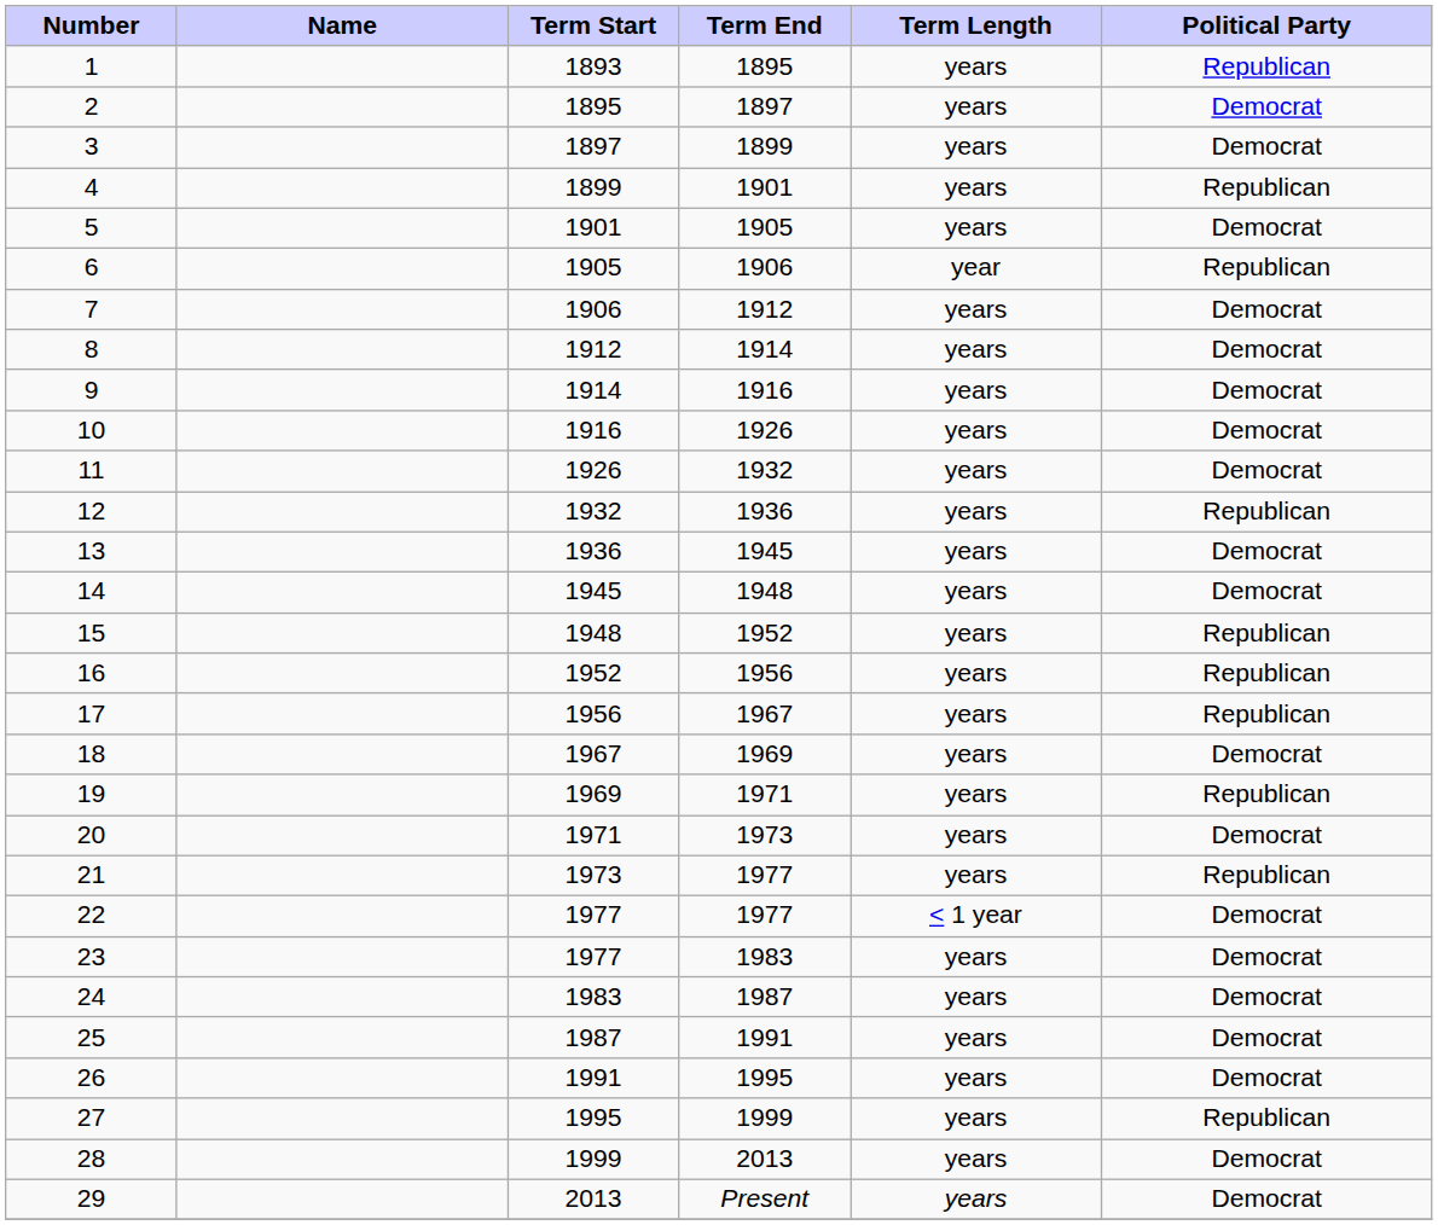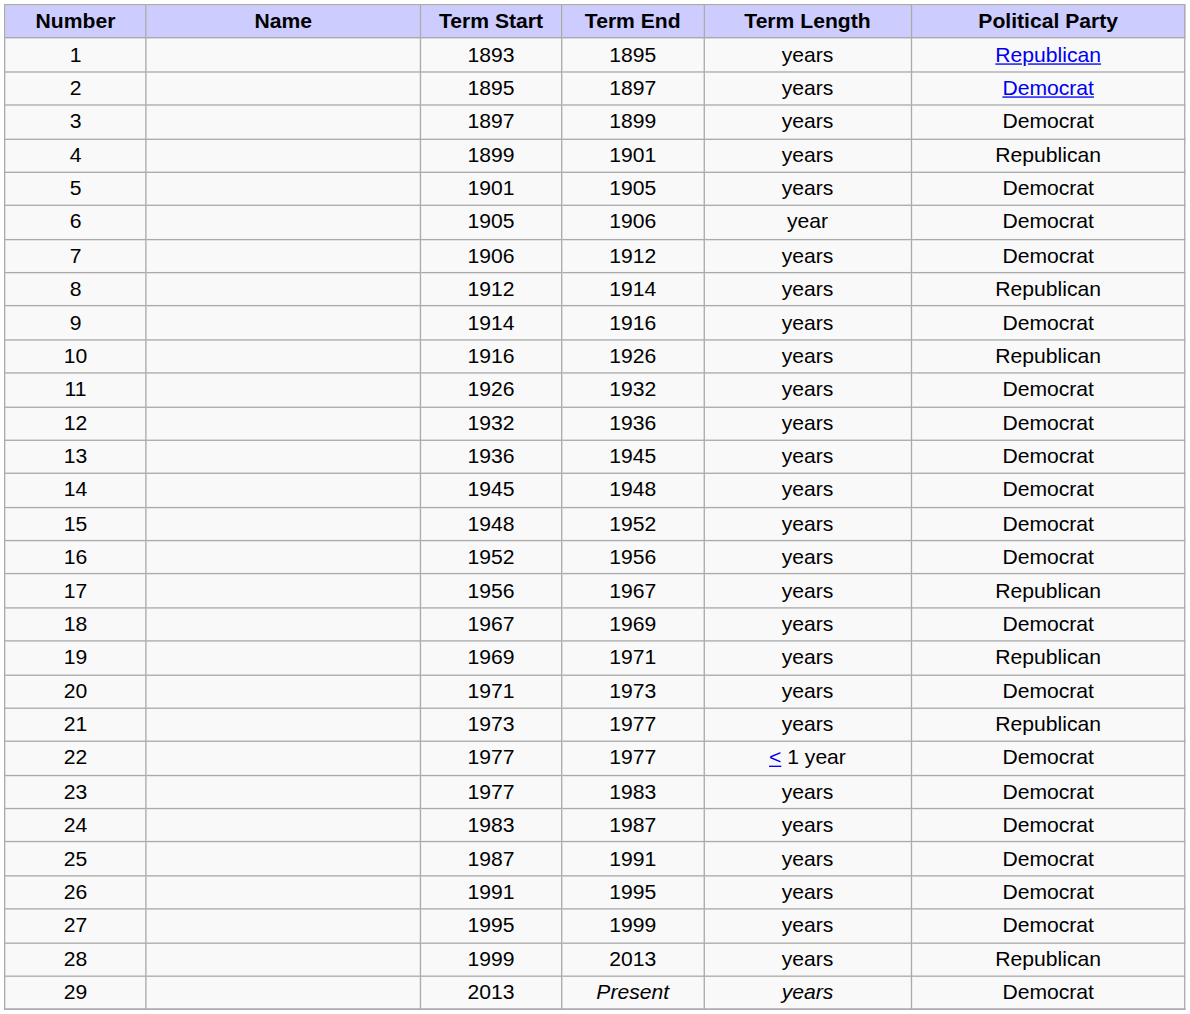 <table class="wikitable sortable" style="text-align: center">
 <tr>
 <th style="background-color:#CCCCFF; width:100px;">Number</th>
 <th style="background-color:#CCCCFF; width:200px;">Name</th>
 <th style="background-color:#CCCCFF; width:100px;">Term Start</th>
 <th style="background-color:#CCCCFF; width:100px;">Term End</th>
 <th style="background-color:#CCCCFF; width:150px;">Term Length</th>
 <th style="background-color:#CCCCFF; width:200px;">Political Party</th>
 </tr>
 <tr>
 <td>1</td>
 <td></td>
 <td>1893</td>
 <td>1895</td>
 <td> years</td>
 <td><a href='#'>Republican</a></td>
 </tr>
 <tr>
 <td>2</td>
 <td></td>
 <td>1895</td>
 <td>1897</td>
 <td> years</td>
 <td><a href='#'>Democrat</a></td>
 </tr>
 <tr>
 <td>3</td>
 <td></td>
 <td>1897</td>
 <td>1899</td>
 <td> years</td>
 <td>Democrat</td>
 </tr>
 <tr>
 <td>4</td>
 <td></td>
 <td>1899</td>
 <td>1901</td>
 <td> years</td>
 <td>Republican</td>
 </tr>
 <tr>
 <td>5</td>
 <td></td>
 <td>1901</td>
 <td>1905</td>
 <td> years</td>
 <td>Democrat</td>
 </tr>
 <tr>
 <td>6</td>
 <td></td>
 <td>1905</td>
 <td>1906</td>
 <td> year</td>
-<td>Republican</td>
+<td>Democrat</td>
 </tr>
 <tr>
 <td>7</td>
 <td></td>
 <td>1906</td>
 <td>1912</td>
 <td> years</td>
 <td>Democrat</td>
 </tr>
 <tr>
 <td>8</td>
 <td></td>
 <td>1912</td>
 <td>1914</td>
 <td> years</td>
-<td>Democrat</td>
+<td>Republican</td>
 </tr>
 <tr>
 <td>9</td>
 <td></td>
 <td>1914</td>
 <td>1916</td>
 <td> years</td>
 <td>Democrat</td>
 </tr>
 <tr>
 <td>10</td>
 <td></td>
 <td>1916</td>
 <td>1926</td>
 <td> years</td>
-<td>Democrat</td>
+<td>Republican</td>
 </tr>
 <tr>
 <td>11</td>
 <td></td>
 <td>1926</td>
 <td>1932</td>
 <td> years</td>
 <td>Democrat</td>
 </tr>
 <tr>
 <td>12</td>
 <td></td>
 <td>1932</td>
 <td>1936</td>
 <td> years</td>
-<td>Republican</td>
+<td>Democrat</td>
 </tr>
 <tr>
 <td>13</td>
 <td></td>
 <td>1936</td>
 <td>1945</td>
 <td> years</td>
 <td>Democrat</td>
 </tr>
 <tr>
 <td>14</td>
 <td></td>
 <td>1945</td>
 <td>1948</td>
 <td> years</td>
 <td>Democrat</td>
 </tr>
 <tr>
 <td>15</td>
 <td></td>
 <td>1948</td>
 <td>1952</td>
 <td> years</td>
-<td>Republican</td>
+<td>Democrat</td>
 </tr>
 <tr>
 <td>16</td>
 <td></td>
 <td>1952</td>
 <td>1956</td>
 <td> years</td>
-<td>Republican</td>
+<td>Democrat</td>
 </tr>
 <tr>
 <td>17</td>
 <td></td>
 <td>1956</td>
 <td>1967</td>
 <td> years</td>
 <td>Republican</td>
 </tr>
 <tr>
 <td>18</td>
 <td></td>
 <td>1967</td>
 <td>1969</td>
 <td> years</td>
 <td>Democrat</td>
 </tr>
 <tr>
 <td>19</td>
 <td></td>
 <td>1969</td>
 <td>1971</td>
 <td> years</td>
 <td>Republican</td>
 </tr>
 <tr>
 <td>20</td>
 <td></td>
 <td>1971</td>
 <td>1973</td>
 <td> years</td>
 <td>Democrat</td>
 </tr>
 <tr>
 <td>21</td>
 <td></td>
 <td>1973</td>
 <td>1977</td>
 <td> years</td>
 <td>Republican</td>
 </tr>
 <tr>
 <td>22</td>
 <td></td>
 <td>1977</td>
 <td>1977</td>
 <td data-sort-value="0"><a href='#'><</a> 1 year</td>
 <td>Democrat</td>
 </tr>
 <tr>
 <td>23</td>
 <td></td>
 <td>1977</td>
 <td>1983</td>
 <td> years</td>
 <td>Democrat</td>
 </tr>
 <tr>
 <td>24</td>
 <td></td>
 <td>1983</td>
 <td>1987</td>
 <td> years</td>
 <td>Democrat</td>
 </tr>
 <tr>
 <td>25</td>
 <td></td>
 <td>1987</td>
 <td>1991</td>
 <td> years</td>
 <td>Democrat</td>
 </tr>
 <tr>
 <td>26</td>
 <td></td>
 <td>1991</td>
 <td>1995</td>
 <td> years</td>
 <td>Democrat</td>
 </tr>
 <tr>
 <td>27</td>
 <td></td>
 <td>1995</td>
 <td>1999</td>
 <td> years</td>
-<td>Republican</td>
+<td>Democrat</td>
 </tr>
 <tr>
 <td>28</td>
 <td></td>
 <td>1999</td>
 <td>2013</td>
 <td> years</td>
-<td>Democrat</td>
+<td>Republican</td>
 </tr>
 <tr>
 <td>29</td>
 <td></td>
 <td>2013</td>
 <td data-sort-value="2016"><em>Present</em></td>
 <td><em> years</em></td>
 <td>Democrat</td>
 </tr>
 <tr>
 </tr>
 </table>
